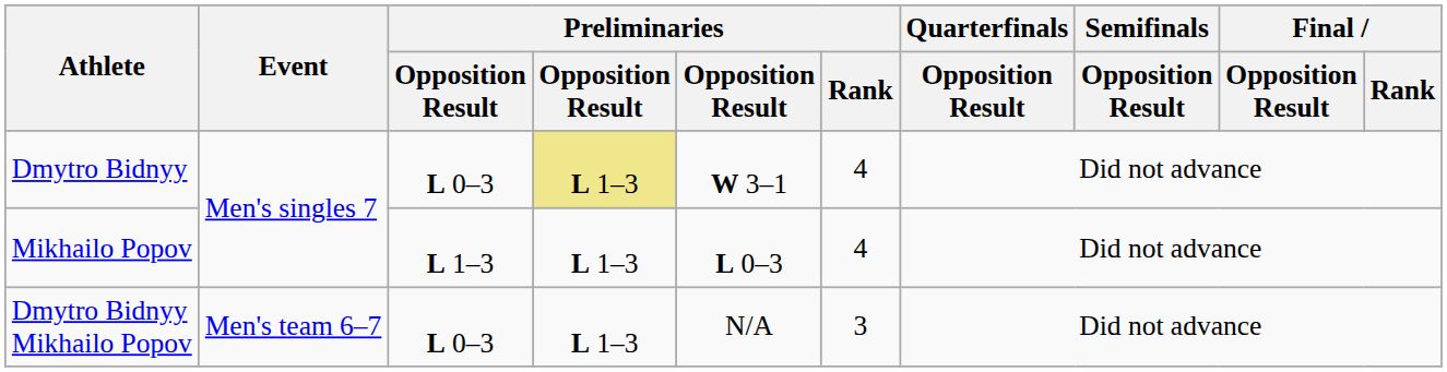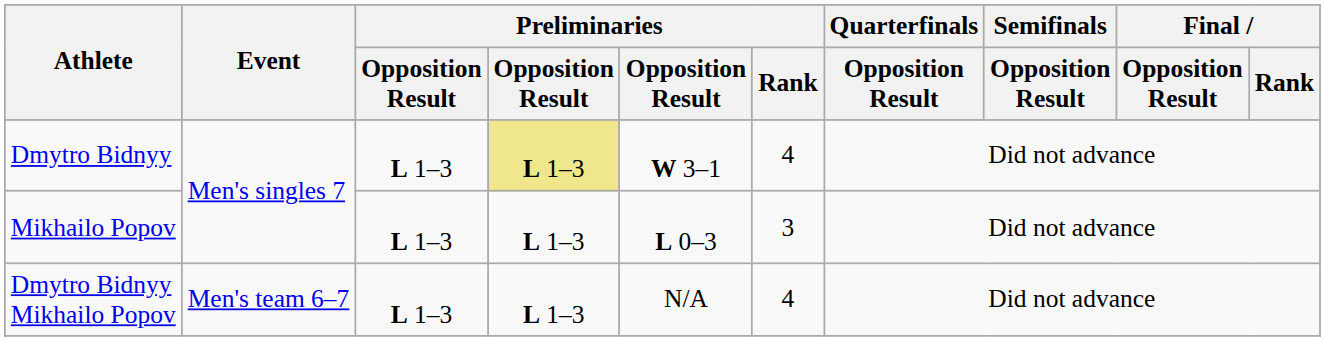 <table class=wikitable style="font-size:90%">
 <tr>
 <th rowspan="2">Athlete</th>
 <th rowspan="2">Event</th>
 <th colspan="4">Preliminaries</th>
 <th>Quarterfinals</th>
 <th>Semifinals</th>
 <th colspan="2">Final / </th>
 </tr>
 <tr>
 <th>Opposition<br>Result</th>
 <th>Opposition<br>Result</th>
 <th>Opposition<br>Result</th>
 <th>Rank</th>
 <th>Opposition<br>Result</th>
 <th>Opposition<br>Result</th>
 <th>Opposition<br>Result</th>
 <th>Rank</th>
 </tr>
 <tr>
 <td><a href='#'>Dmytro Bidnyy</a></td>
 <td rowspan="2"><a href='#'>Men's singles 7</a></td>
-<td align="center"><br><strong>L</strong> 0–3</td>
+<td align="center"><br><strong>L</strong> 1–3</td>
 <td align="center" style="background: khaki;"><br><strong>L</strong> 1–3</td>
 <td align="center"><br><strong>W</strong> 3–1</td>
 <td align="center">4</td>
 <td align="center" colspan="4">Did not advance</td>
 </tr>
 <tr>
 <td><a href='#'>Mikhailo Popov</a></td>
 <td align="center"><br><strong>L</strong> 1–3</td>
 <td align="center"><br><strong>L</strong> 1–3</td>
 <td align="center"><br><strong>L</strong> 0–3</td>
-<td align="center">4</td>
+<td align="center">3</td>
 <td align="center" colspan="4">Did not advance</td>
 </tr>
 <tr>
 <td><a href='#'>Dmytro Bidnyy</a><br> <a href='#'>Mikhailo Popov</a></td>
 <td><a href='#'>Men's team 6–7</a></td>
-<td align="center"><br><strong>L</strong> 0–3</td>
+<td align="center"><br><strong>L</strong> 1–3</td>
 <td align="center"><br><strong>L</strong> 1–3</td>
 <td align="center">N/A</td>
-<td align="center">3</td>
+<td align="center">4</td>
 <td align="center" colspan="4">Did not advance</td>
 </tr>
 </table>
